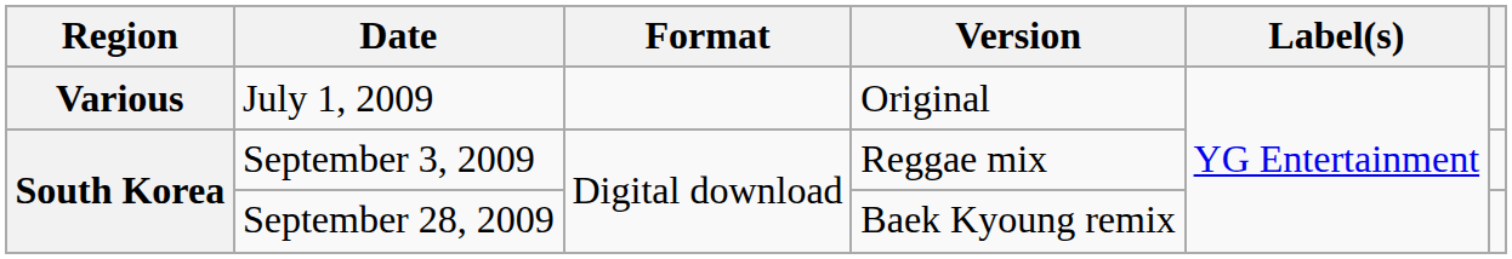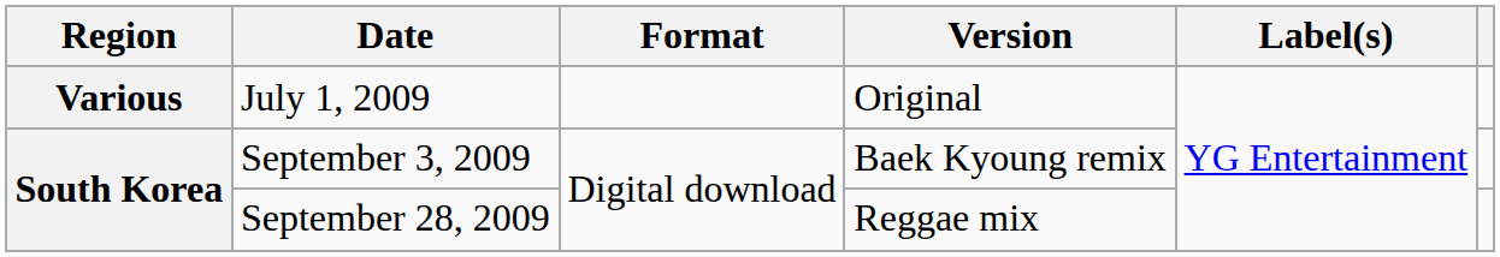 <table class="wikitable plainrowheaders">
 <tr>
 <th>Region</th>
 <th>Date</th>
 <th>Format</th>
 <th>Version</th>
 <th>Label(s)</th>
 <th></th>
 </tr>
 <tr>
 <th scope="row">Various</th>
 <td>July 1, 2009</td>
 <td></td>
 <td>Original</td>
 <td rowspan="3"><a href='#'>YG Entertainment</a></td>
 <td align="center"></td>
 </tr>
 <tr>
 <th scope="row" rowspan="2">South Korea</th>
 <td>September 3, 2009</td>
 <td rowspan="2">Digital download</td>
-<td>Reggae mix</td>
+<td>Baek Kyoung remix</td>
 <td></td>
 </tr>
 <tr>
 <td>September 28, 2009</td>
-<td>Baek Kyoung remix</td>
+<td>Reggae mix</td>
 <td></td>
 </tr>
 </table>
